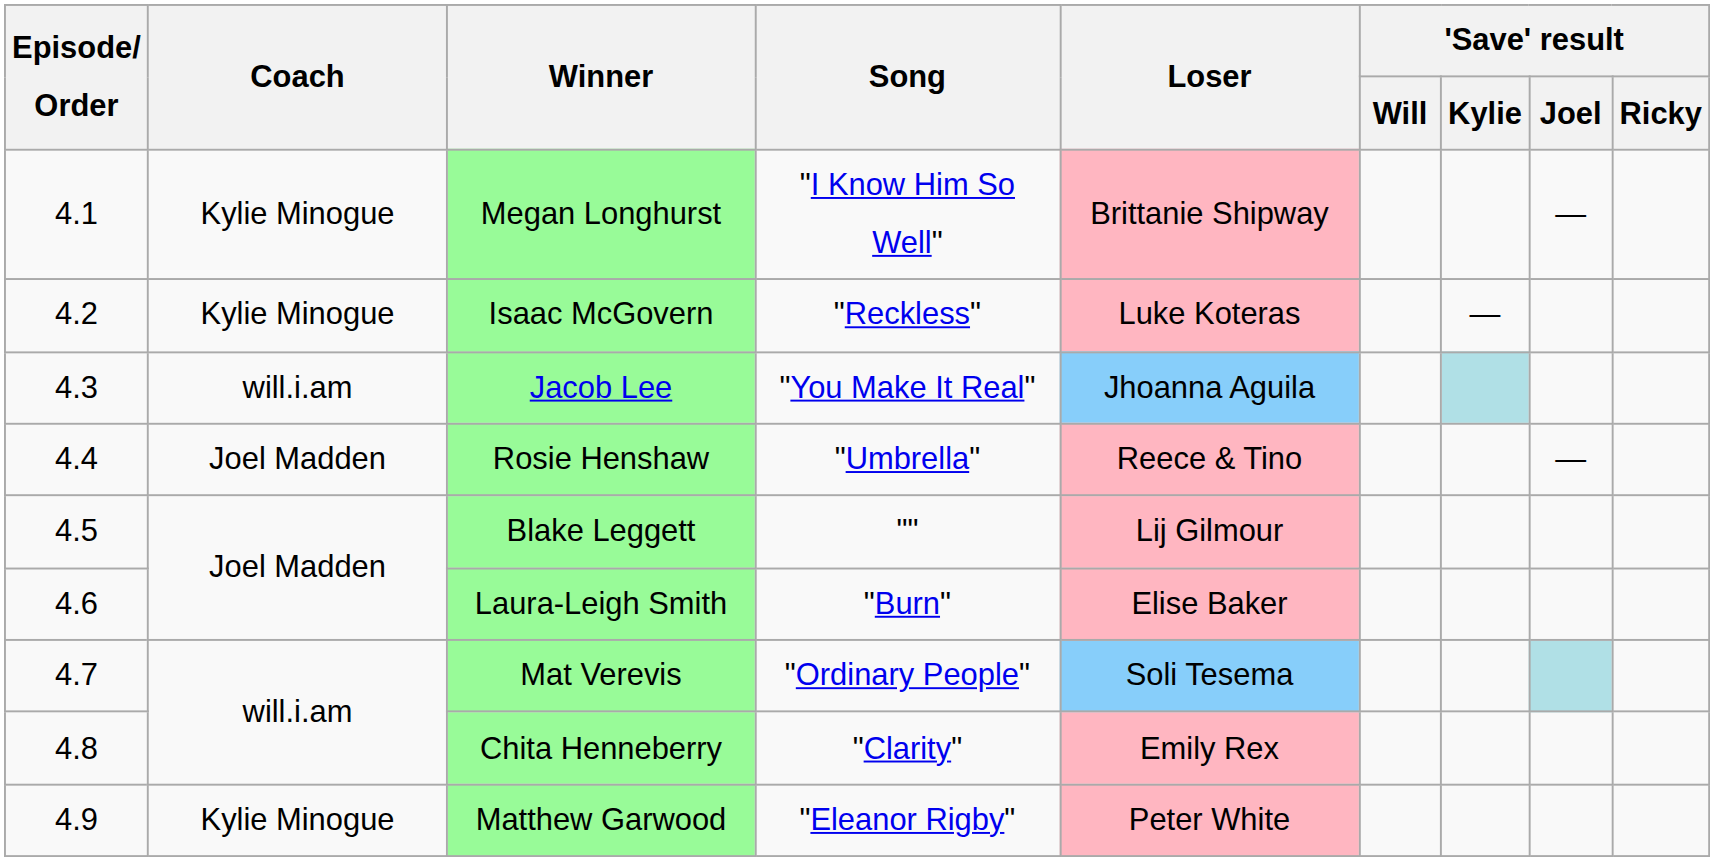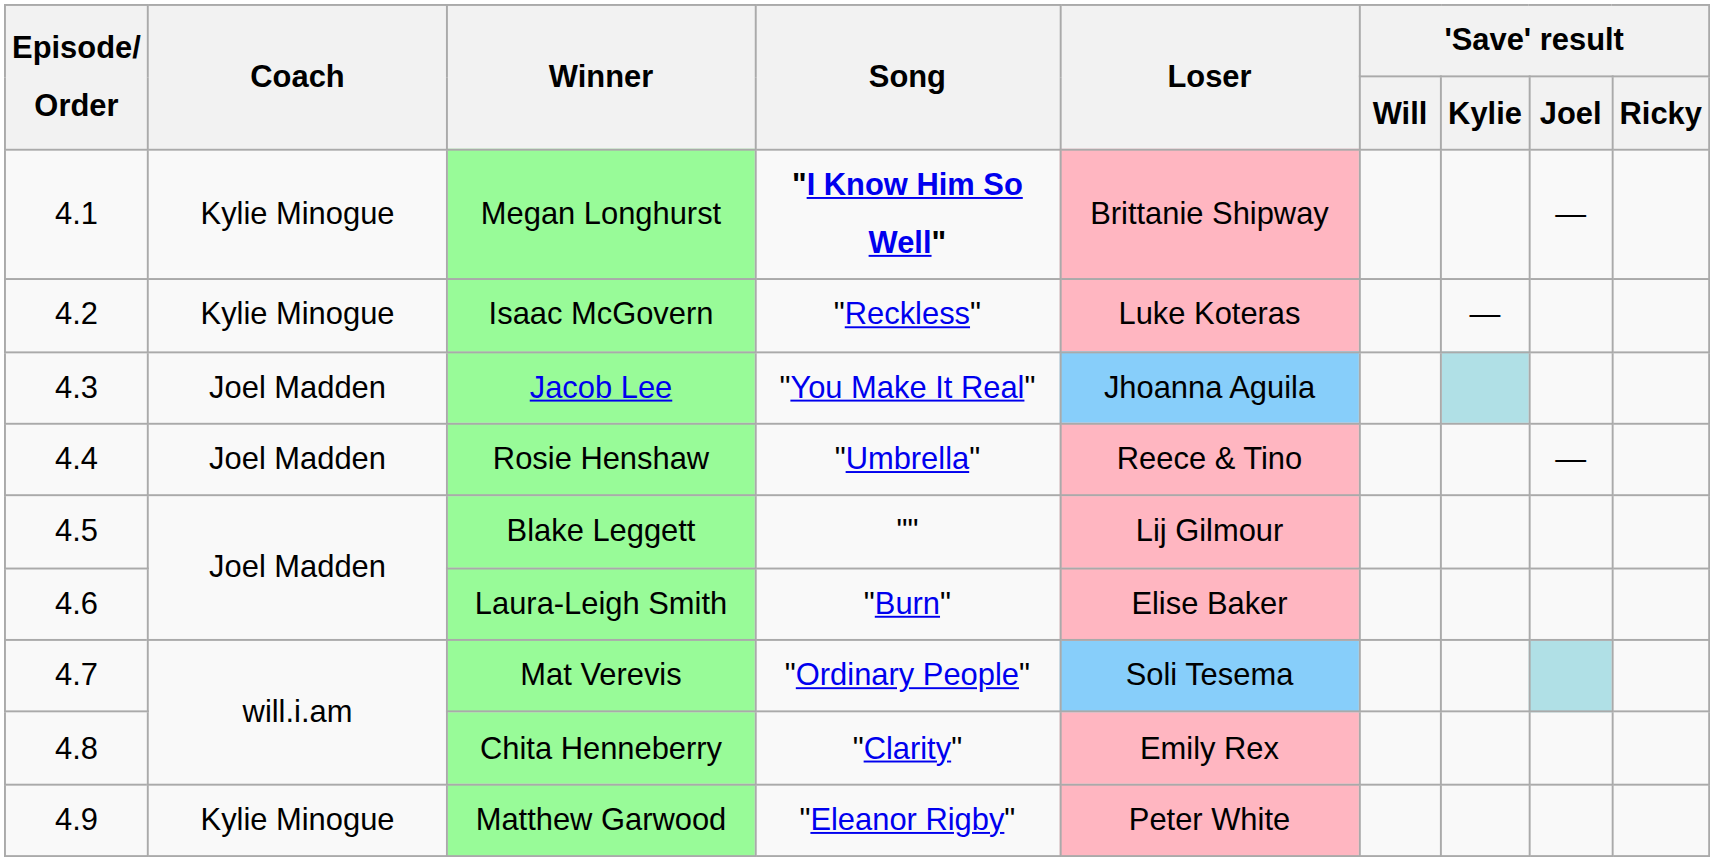 <table class="wikitable" style="text-align:center; line-height:30px; width:100%;">
 <tr>
 <th rowspan="2" style="width:5%;">Episode/<br>Order</th>
 <th rowspan="2" style="width:20%;">Coach</th>
 <th rowspan="2" style="width:20%;">Winner</th>
 <th rowspan="2" style="width:20%;">Song</th>
 <th rowspan="2" style="width:20%;">Loser</th>
 <th colspan="4" style="width:20%;">'Save' result</th>
 </tr>
 <tr>
 <th style="width:05%;">Will</th>
 <th style="width:05%;">Kylie</th>
 <th style="width:05%;">Joel</th>
 <th style="width:05%;">Ricky</th>
 </tr>
 <tr>
 <td>4.1</td>
 <td>Kylie Minogue</td>
 <td style="background:palegreen">Megan Longhurst</td>
-<td>"<a href='#'>I Know Him So Well</a>"</td>
+<td><strong>"<a href='#'>I Know Him So Well</a>"</strong></td>
 <td style="background:lightpink">Brittanie Shipway</td>
 <td></td>
 <td></td>
 <td>—</td>
 <td></td>
 </tr>
 <tr>
 <td>4.2</td>
 <td>Kylie Minogue</td>
 <td style="background:palegreen">Isaac McGovern</td>
 <td>"<a href='#'>Reckless</a>"</td>
 <td style="background:lightpink">Luke Koteras</td>
 <td></td>
 <td>—</td>
 <td></td>
 <td></td>
 </tr>
 <tr>
 <td>4.3</td>
-<td>will.i.am</td>
+<td>Joel Madden</td>
 <td style="background:palegreen"><a href='#'>Jacob Lee</a></td>
 <td>"<a href='#'>You Make It Real</a>"</td>
 <td style="background:lightskyblue">Jhoanna Aguila</td>
 <td></td>
 <td style="background:#B0E0E6;"><strong></strong></td>
 <td><strong></strong></td>
 <td></td>
 </tr>
 <tr>
 <td>4.4</td>
 <td>Joel Madden</td>
 <td style="background:palegreen">Rosie Henshaw</td>
 <td>"<a href='#'>Umbrella</a>"</td>
 <td style="background:lightpink">Reece & Tino</td>
 <td></td>
 <td></td>
 <td>—</td>
 <td></td>
 </tr>
 <tr>
 <td>4.5</td>
 <td rowspan=2>Joel Madden</td>
 <td style="background:palegreen">Blake Leggett</td>
 <td>""</td>
 <td style="background:lightpink">Lij Gilmour</td>
 <td></td>
 <td></td>
 <td></td>
 <td></td>
 </tr>
 <tr>
 <td>4.6</td>
 <td style="background:palegreen">Laura-Leigh Smith</td>
 <td>"<a href='#'>Burn</a>"</td>
 <td style="background:lightpink">Elise Baker</td>
 <td></td>
 <td></td>
 <td></td>
 <td></td>
 </tr>
 <tr>
 <td>4.7</td>
 <td rowspan=2>will.i.am</td>
 <td style="background:palegreen">Mat Verevis</td>
 <td>"<a href='#'>Ordinary People</a>"</td>
 <td style="background:lightskyblue">Soli Tesema</td>
 <td></td>
 <td></td>
 <td style="background:#B0E0E6;"><strong></strong></td>
 <td></td>
 </tr>
 <tr>
 <td>4.8</td>
 <td style="background:palegreen">Chita Henneberry</td>
 <td>"<a href='#'>Clarity</a>"</td>
 <td style="background:lightpink">Emily Rex</td>
 <td></td>
 <td></td>
 <td></td>
 <td></td>
 </tr>
 <tr>
 <td>4.9</td>
 <td>Kylie Minogue</td>
 <td style="background:palegreen">Matthew Garwood</td>
 <td>"<a href='#'>Eleanor Rigby</a>"</td>
 <td style="background:lightpink">Peter White</td>
 <td></td>
 <td></td>
 <td></td>
 <td></td>
 </tr>
 </table>
